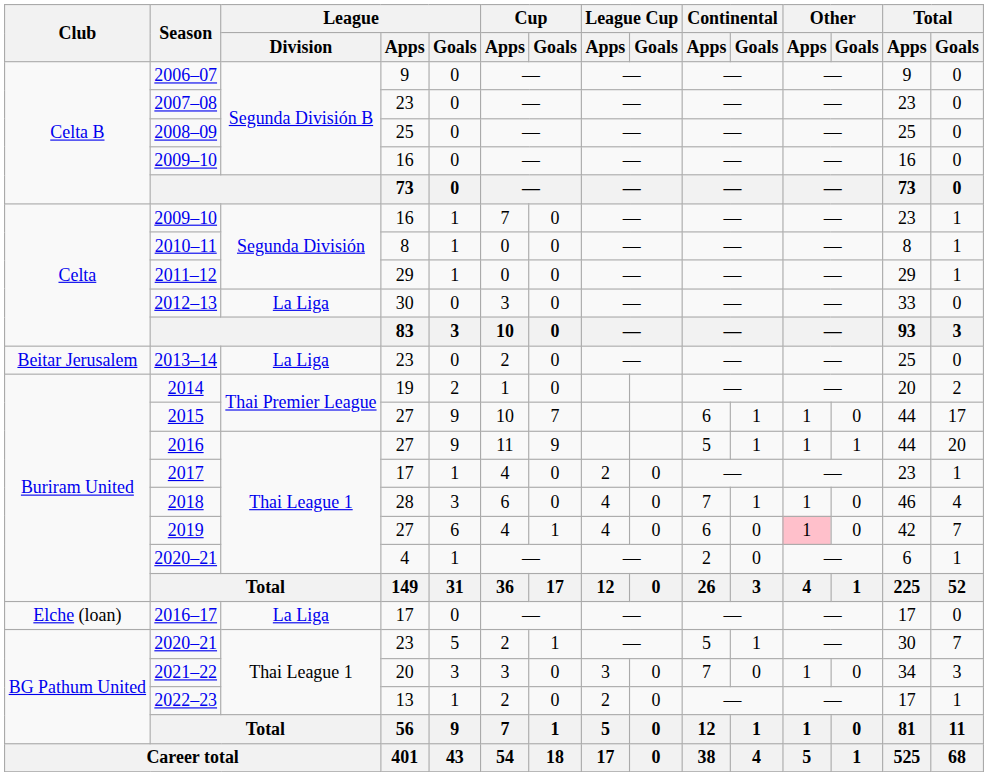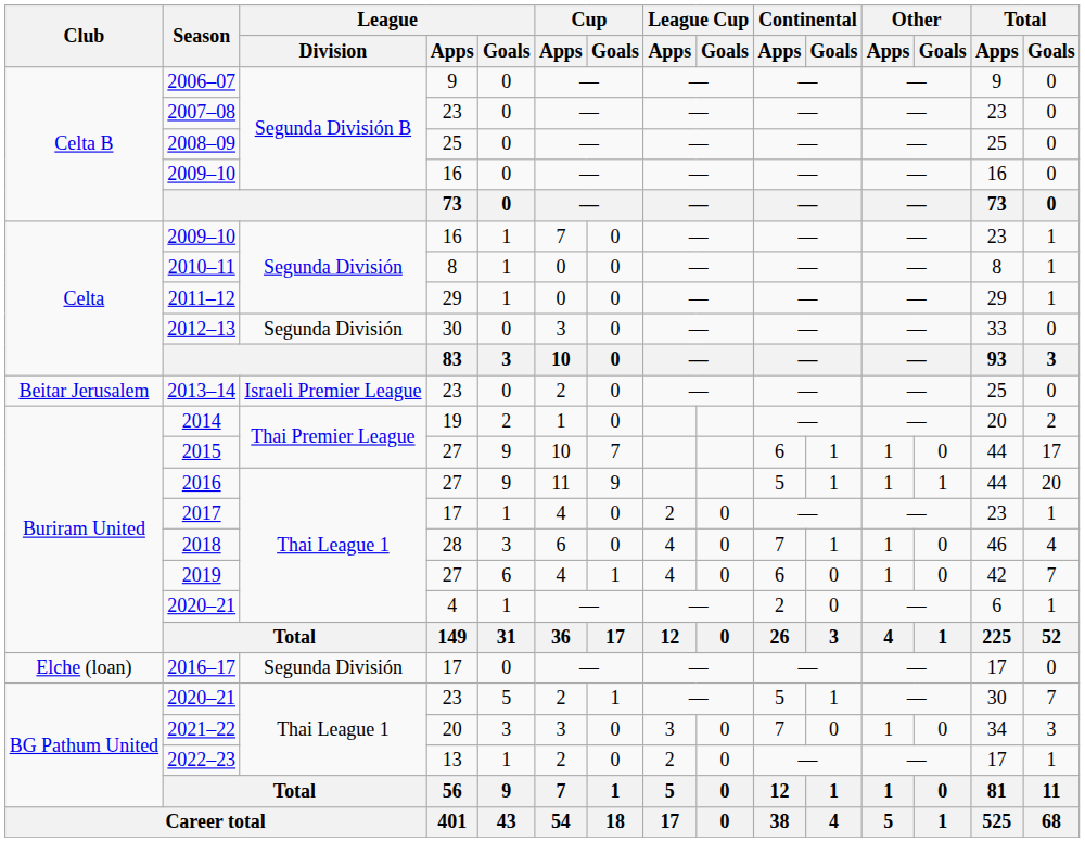 <table class="wikitable" style="text-align: center;">
 <tr>
 <th rowspan="2">Club</th>
 <th rowspan="2">Season</th>
 <th colspan="3">League</th>
 <th colspan="2">Cup</th>
 <th colspan="2">League Cup</th>
 <th colspan="2">Continental</th>
 <th colspan="2">Other</th>
 <th colspan="2">Total</th>
 </tr>
 <tr>
 <th>Division</th>
 <th>Apps</th>
 <th>Goals</th>
 <th>Apps</th>
 <th>Goals</th>
 <th>Apps</th>
 <th>Goals</th>
 <th>Apps</th>
 <th>Goals</th>
 <th>Apps</th>
 <th>Goals</th>
 <th>Apps</th>
 <th>Goals</th>
 </tr>
 <tr>
 <td rowspan="5" valign="center"><a href='#'>Celta B</a></td>
 <td><a href='#'>2006–07</a></td>
 <td rowspan="4" valign="center"><a href='#'>Segunda División B</a></td>
 <td>9</td>
 <td>0</td>
 <td colspan="2">—</td>
 <td colspan="2">—</td>
 <td colspan="2">—</td>
 <td colspan="2">—</td>
 <td>9</td>
 <td>0</td>
 </tr>
 <tr>
 <td><a href='#'>2007–08</a></td>
 <td>23</td>
 <td>0</td>
 <td colspan="2">—</td>
 <td colspan="2">—</td>
 <td colspan="2">—</td>
 <td colspan="2">—</td>
 <td>23</td>
 <td>0</td>
 </tr>
 <tr>
 <td><a href='#'>2008–09</a></td>
 <td>25</td>
 <td>0</td>
 <td colspan="2">—</td>
 <td colspan="2">—</td>
 <td colspan="2">—</td>
 <td colspan="2">—</td>
 <td>25</td>
 <td>0</td>
 </tr>
 <tr>
 <td><a href='#'>2009–10</a></td>
 <td>16</td>
 <td>0</td>
 <td colspan="2">—</td>
 <td colspan="2">—</td>
 <td colspan="2">—</td>
 <td colspan="2">—</td>
 <td>16</td>
 <td>0</td>
 </tr>
 <tr>
 <th colspan="2"></th>
 <th>73</th>
 <th>0</th>
 <th colspan="2">—</th>
 <th colspan="2">—</th>
 <th colspan="2">—</th>
 <th colspan="2">—</th>
 <th>73</th>
 <th>0</th>
 </tr>
 <tr>
 <td rowspan="5" valign="center"><a href='#'>Celta</a></td>
 <td><a href='#'>2009–10</a></td>
 <td rowspan="3" valign="center"><a href='#'>Segunda División</a></td>
 <td>16</td>
 <td>1</td>
 <td>7</td>
 <td>0</td>
 <td colspan="2">—</td>
 <td colspan="2">—</td>
 <td colspan="2">—</td>
 <td>23</td>
 <td>1</td>
 </tr>
 <tr>
 <td><a href='#'>2010–11</a></td>
 <td>8</td>
 <td>1</td>
 <td>0</td>
 <td>0</td>
 <td colspan="2">—</td>
 <td colspan="2">—</td>
 <td colspan="2">—</td>
 <td>8</td>
 <td>1</td>
 </tr>
 <tr>
 <td><a href='#'>2011–12</a></td>
 <td>29</td>
 <td>1</td>
 <td>0</td>
 <td>0</td>
 <td colspan="2">—</td>
 <td colspan="2">—</td>
 <td colspan="2">—</td>
 <td>29</td>
 <td>1</td>
 </tr>
 <tr>
 <td><a href='#'>2012–13</a></td>
-<td><a href='#'>La Liga</a></td>
+<td>Segunda División</td>
 <td>30</td>
 <td>0</td>
 <td>3</td>
 <td>0</td>
 <td colspan="2">—</td>
 <td colspan="2">—</td>
 <td colspan="2">—</td>
 <td>33</td>
 <td>0</td>
 </tr>
 <tr>
 <th colspan="2"></th>
 <th>83</th>
 <th>3</th>
 <th>10</th>
 <th>0</th>
 <th colspan="2">—</th>
 <th colspan="2">—</th>
 <th colspan="2">—</th>
 <th>93</th>
 <th>3</th>
 </tr>
 <tr>
 <td><a href='#'>Beitar Jerusalem</a></td>
 <td><a href='#'>2013–14</a></td>
-<td><a href='#'>La Liga</a></td>
+<td><a href='#'>Israeli Premier League</a></td>
 <td>23</td>
 <td>0</td>
 <td>2</td>
 <td>0</td>
 <td colspan="2">—</td>
 <td colspan="2">—</td>
 <td colspan="2">—</td>
 <td>25</td>
 <td>0</td>
 </tr>
 <tr>
 <td rowspan="8" valign="center"><a href='#'>Buriram United</a></td>
 <td><a href='#'>2014</a></td>
 <td rowspan="2" valign="center"><a href='#'>Thai Premier League</a></td>
 <td>19</td>
 <td>2</td>
 <td>1</td>
 <td>0</td>
 <td></td>
 <td></td>
 <td colspan="2">—</td>
 <td colspan="2">—</td>
 <td>20</td>
 <td>2</td>
 </tr>
 <tr>
 <td><a href='#'>2015</a></td>
 <td>27</td>
 <td>9</td>
 <td>10</td>
 <td>7</td>
 <td></td>
 <td></td>
 <td>6</td>
 <td>1</td>
 <td>1</td>
 <td>0</td>
 <td>44</td>
 <td>17</td>
 </tr>
 <tr>
 <td><a href='#'>2016</a></td>
 <td rowspan="5" valign="center"><a href='#'>Thai League 1</a></td>
 <td>27</td>
 <td>9</td>
 <td>11</td>
 <td>9</td>
 <td></td>
 <td></td>
 <td>5</td>
 <td>1</td>
 <td>1</td>
 <td>1</td>
 <td>44</td>
 <td>20</td>
 </tr>
 <tr>
 <td><a href='#'>2017</a></td>
 <td>17</td>
 <td>1</td>
 <td>4</td>
 <td>0</td>
 <td>2</td>
 <td>0</td>
 <td colspan="2">—</td>
 <td colspan="2">—</td>
 <td>23</td>
 <td>1</td>
 </tr>
 <tr>
 <td><a href='#'>2018</a></td>
 <td>28</td>
 <td>3</td>
 <td>6</td>
 <td>0</td>
 <td>4</td>
 <td>0</td>
 <td>7</td>
 <td>1</td>
 <td>1</td>
 <td>0</td>
 <td>46</td>
 <td>4</td>
 </tr>
 <tr>
 <td><a href='#'>2019</a></td>
 <td>27</td>
 <td>6</td>
 <td>4</td>
 <td>1</td>
 <td>4</td>
 <td>0</td>
 <td>6</td>
 <td>0</td>
-<td style="background: pink;">1</td>
+<td>1</td>
 <td>0</td>
 <td>42</td>
 <td>7</td>
 </tr>
 <tr>
 <td><a href='#'>2020–21</a></td>
 <td>4</td>
 <td>1</td>
 <td colspan="2">—</td>
 <td colspan="2">—</td>
 <td>2</td>
 <td>0</td>
 <td colspan="2">—</td>
 <td>6</td>
 <td>1</td>
 </tr>
 <tr>
 <th colspan="2">Total</th>
 <th>149</th>
 <th>31</th>
 <th>36</th>
 <th>17</th>
 <th>12</th>
 <th>0</th>
 <th>26</th>
 <th>3</th>
 <th>4</th>
 <th>1</th>
 <th>225</th>
 <th>52</th>
 </tr>
 <tr>
 <td><a href='#'>Elche</a> (loan)</td>
 <td><a href='#'>2016–17</a></td>
-<td><a href='#'>La Liga</a></td>
+<td>Segunda División</td>
 <td>17</td>
 <td>0</td>
 <td colspan="2">—</td>
 <td colspan="2">—</td>
 <td colspan="2">—</td>
 <td colspan="2">—</td>
 <td>17</td>
 <td>0</td>
 </tr>
 <tr>
 <td rowspan="4" valign="center"><a href='#'>BG Pathum United</a></td>
 <td><a href='#'>2020–21</a></td>
 <td rowspan="3" valign="center">Thai League 1</td>
 <td>23</td>
 <td>5</td>
 <td>2</td>
 <td>1</td>
 <td colspan="2">—</td>
 <td>5</td>
 <td>1</td>
 <td colspan="2">—</td>
 <td>30</td>
 <td>7</td>
 </tr>
 <tr>
 <td><a href='#'>2021–22</a></td>
 <td>20</td>
 <td>3</td>
 <td>3</td>
 <td>0</td>
 <td>3</td>
 <td>0</td>
 <td>7</td>
 <td>0</td>
 <td>1</td>
 <td>0</td>
 <td>34</td>
 <td>3</td>
 </tr>
 <tr>
 <td><a href='#'>2022–23</a></td>
 <td>13</td>
 <td>1</td>
 <td>2</td>
 <td>0</td>
 <td>2</td>
 <td>0</td>
 <td colspan="2">—</td>
 <td colspan="2">—</td>
 <td>17</td>
 <td>1</td>
 </tr>
 <tr>
 <th colspan="2">Total</th>
 <th>56</th>
 <th>9</th>
 <th>7</th>
 <th>1</th>
 <th>5</th>
 <th>0</th>
 <th>12</th>
 <th>1</th>
 <th>1</th>
 <th>0</th>
 <th>81</th>
 <th>11</th>
 </tr>
 <tr>
 <th colspan="3">Career total</th>
 <th>401</th>
 <th>43</th>
 <th>54</th>
 <th>18</th>
 <th>17</th>
 <th>0</th>
 <th>38</th>
 <th>4</th>
 <th>5</th>
 <th>1</th>
 <th>525</th>
 <th>68</th>
 </tr>
 </table>
